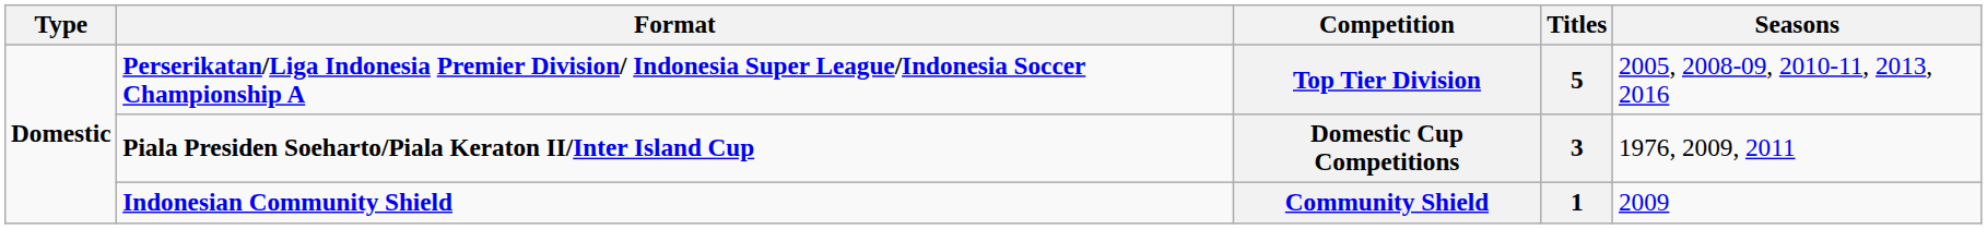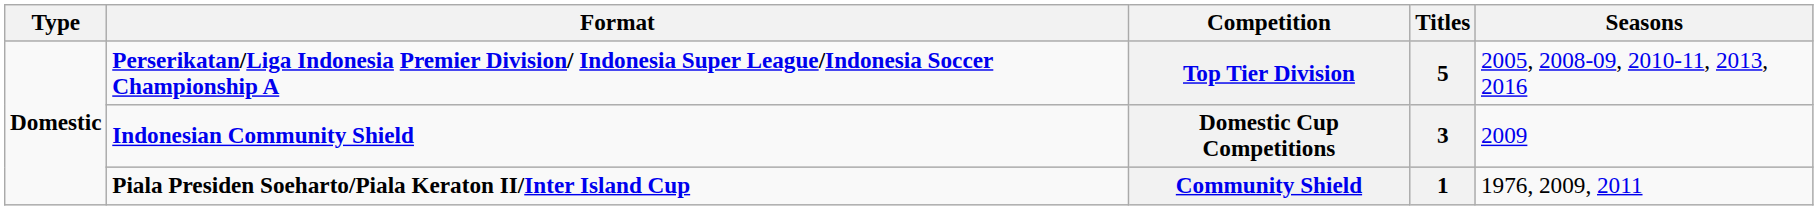 <table class="wikitable">
 <tr>
 <th>Type</th>
 <th>Format</th>
 <th>Competition</th>
 <th>Titles</th>
 <th>Seasons</th>
 </tr>
 <tr>
 <td rowspan="3"><strong>Domestic</strong></td>
 <td><strong><a href='#'>Perserikatan</a>/<a href='#'>Liga Indonesia</a> <a href='#'>Premier Division</a>/ <a href='#'>Indonesia Super League</a>/<a href='#'>Indonesia Soccer Championship A</a></strong></td>
 <th><strong><a href='#'>Top Tier Division</a></strong></th>
 <th><strong>5</strong></th>
 <td><a href='#'>2005</a>, <a href='#'>2008-09</a>, <a href='#'>2010-11</a>, <a href='#'>2013</a>, <a href='#'>2016</a></td>
 </tr>
 <tr>
-<td><strong>Piala Presiden Soeharto/Piala Keraton II/<a href='#'>Inter Island Cup</a></strong></td>
+<td><strong><a href='#'>Indonesian Community Shield</a></strong></td>
 <th><strong>Domestic Cup Competitions</strong></th>
 <th><strong>3</strong></th>
+<td><a href='#'>2009</a></td>
+</tr>
+<tr>
+<td><strong>Piala Presiden Soeharto/Piala Keraton II/<a href='#'>Inter Island Cup</a></strong></td>
+<th><strong><a href='#'>Community Shield</a></strong></th>
+<th>1</th>
 <td>1976, 2009, <a href='#'>2011</a></td>
 </tr>
-<tr>
-<td><strong><a href='#'>Indonesian Community Shield</a></strong></td>
-<th><strong><a href='#'>Community Shield</a></strong></th>
-<th>1</th>
-<td><a href='#'>2009</a></td>
-</tr>
 </table>
